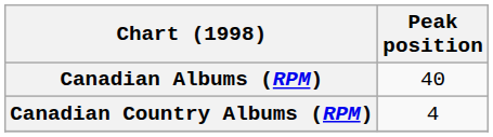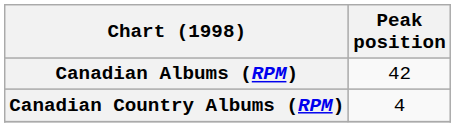 <table class="wikitable sortable plainrowheaders" style="text-align:center">
 <tr>
 <th scope="col">Chart (1998)</th>
 <th scope="col">Peak<br> position</th>
 </tr>
 <tr>
 <th scope="row">Canadian Albums (<em><a href='#'>RPM</a></em>)</th>
-<td>40</td>
+<td>42</td>
 </tr>
 <tr>
 <th scope="row">Canadian Country Albums (<em><a href='#'>RPM</a></em>)</th>
 <td>4</td>
 </tr>
 <tr>
 </tr>
 <tr>
 </tr>
 </table>
